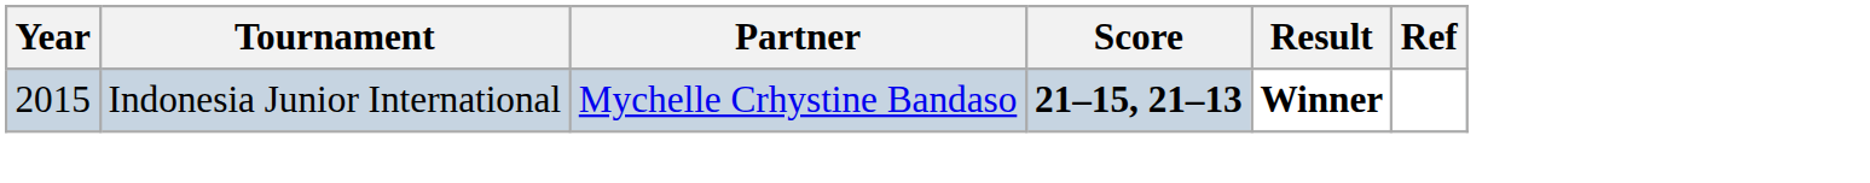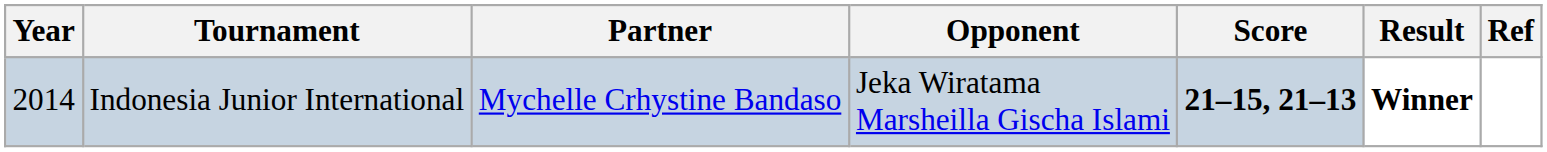 <table class="sortable wikitable" style="font-size: 90%">
 <tr>
 <th>Year</th>
 <th>Tournament</th>
 <th>Partner</th>
+<th>Opponent</th>
 <th>Score</th>
 <th>Result</th>
 <th>Ref</th>
 </tr>
 <tr style="background:#C6D4E1">
-<td align="center">2015</td>
+<td align="center">2014</td>
 <td align="left">Indonesia Junior International</td>
 <td align="left"> <a href='#'>Mychelle Crhystine Bandaso</a></td>
+<td align="left"> Jeka Wiratama <br> <a href='#'>Marsheilla Gischa Islami</a></td>
 <td align="left"><strong>21–15, 21–13</strong></td>
 <td style="text-align:left; background:white"> <strong>Winner</strong></td>
 <td style="text-align:center; background:white"></td>
 </tr>
 </table>
